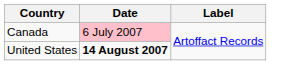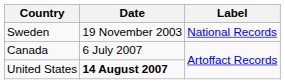 <table class="wikitable">
 <tr>
 <th>Country</th>
 <th>Date</th>
 <th>Label</th>
 </tr>
 <tr>
+<td>Sweden</td>
+<td>19 November 2003</td>
+<td><a href='#'>National Records</a></td>
+</tr>
+<tr>
 <td>Canada</td>
-<td style="background: pink;">6 July 2007</td>
+<td>6 July 2007</td>
 <td rowspan="2"><a href='#'>Artoffact Records</a></td>
 </tr>
 <tr>
 <td>United States</td>
 <td><strong>14 August 2007</strong></td>
 </tr>
 </table>
